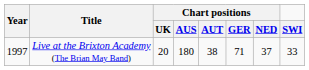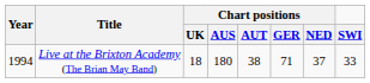 <table class="wikitable" style=text-align:center;>
 <tr>
 <th rowspan="2">Year</th>
 <th rowspan="2">Title</th>
 <th colspan="5">Chart positions</th>
 </tr>
 <tr>
 <th>UK<br></th>
 <th><a href='#'>AUS</a><br></th>
 <th><a href='#'>AUT</a><br></th>
 <th><a href='#'>GER</a><br></th>
 <th><a href='#'>NED</a><br></th>
 <th><a href='#'>SWI</a><br></th>
 </tr>
 <tr>
-<td>1997</td>
+<td>1994</td>
 <td><em><a href='#'>Live at the Brixton Academy</a></em><br><small>(<a href='#'>The Brian May Band</a>)</small></td>
-<td>20</td>
+<td>18</td>
 <td>180</td>
 <td>38</td>
 <td>71</td>
 <td>37</td>
 <td>33</td>
 </tr>
 </table>
